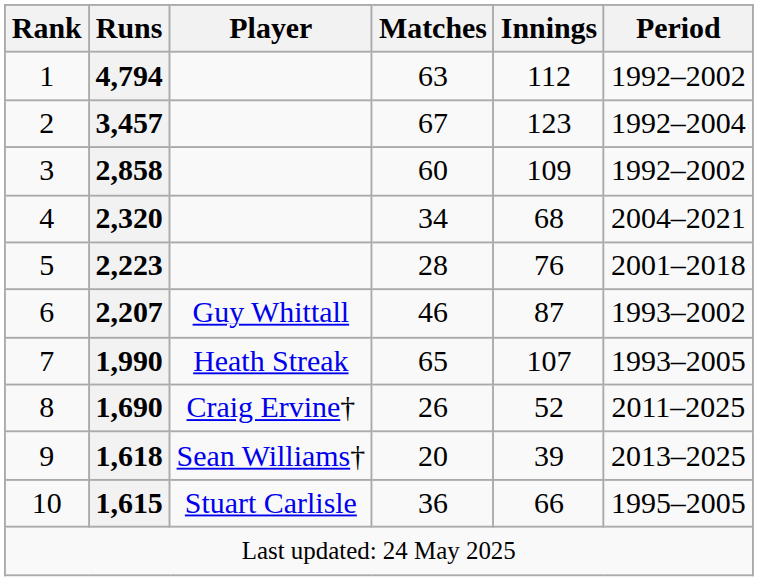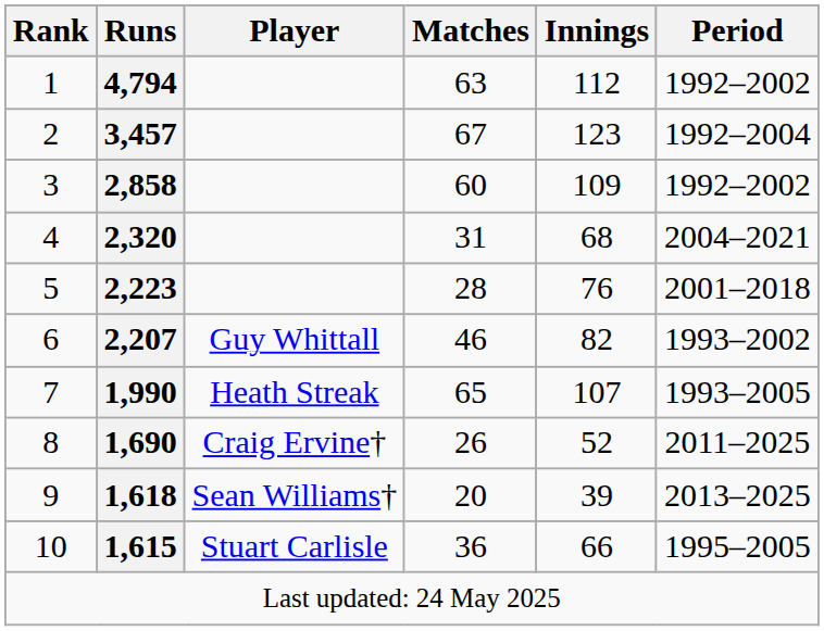 <table class="wikitable plainrowheaders sortable" style=text-align:center>
 <tr>
 <th scope=col>Rank</th>
 <th scope=col>Runs</th>
 <th scope=col>Player</th>
 <th scope=col>Matches</th>
 <th scope=col>Innings</th>
 <th scope=col>Period</th>
 </tr>
 <tr>
 <td align=center>1</td>
 <th scope=row style="text-align:center;">4,794</th>
 <td></td>
 <td align=center>63</td>
 <td align=center>112</td>
 <td>1992–2002</td>
 </tr>
 <tr>
 <td align=center>2</td>
 <th scope=row style=text-align:center;>3,457</th>
 <td></td>
 <td align=center>67</td>
 <td align=center>123</td>
 <td>1992–2004</td>
 </tr>
 <tr>
 <td align=center>3</td>
 <th scope=row style=text-align:center;>2,858</th>
 <td></td>
 <td align=center>60</td>
 <td align=center>109</td>
 <td>1992–2002</td>
 </tr>
 <tr>
 <td align=center>4</td>
 <th scope=row style=text-align:center;>2,320</th>
 <td></td>
-<td align=center>34</td>
+<td align=center>31</td>
 <td align=center>68</td>
 <td>2004–2021</td>
 </tr>
 <tr>
 <td align=center>5</td>
 <th scope=row style=text-align:center;>2,223</th>
 <td></td>
 <td align=center>28</td>
 <td align=center>76</td>
 <td>2001–2018</td>
 </tr>
 <tr>
 <td align=center>6</td>
 <th scope=row style=text-align:center;>2,207</th>
 <td><a href='#'>Guy Whittall</a></td>
 <td align=center>46</td>
-<td align=center>87</td>
+<td align=center>82</td>
 <td>1993–2002</td>
 </tr>
 <tr>
 <td align=center>7</td>
 <th scope=row style=text-align:center;>1,990</th>
 <td><a href='#'>Heath Streak</a></td>
 <td align=center>65</td>
 <td align=center>107</td>
 <td>1993–2005</td>
 </tr>
 <tr>
 <td align="center">8</td>
 <th scope="row" style="text-align:center;">1,690</th>
 <td><a href='#'>Craig Ervine</a>†</td>
 <td align="center">26</td>
 <td align="center">52</td>
 <td>2011–2025</td>
 </tr>
 <tr>
 <td align="center">9</td>
 <th scope="row" style="text-align:center;">1,618</th>
 <td><a href='#'>Sean Williams</a>†</td>
 <td align="center">20</td>
 <td align="center">39</td>
 <td>2013–2025</td>
 </tr>
 <tr>
 <td align="center">10</td>
 <th scope="row" style="text-align:center;">1,615</th>
 <td><a href='#'>Stuart Carlisle</a></td>
 <td align="center">36</td>
 <td align="center">66</td>
 <td>1995–2005</td>
 </tr>
 <tr class=sortbottom>
 <td colspan=6><small>Last updated: 24 May 2025</small></td>
 </tr>
 </table>
